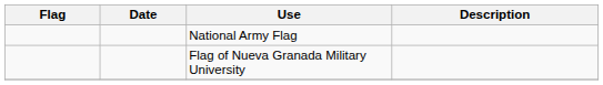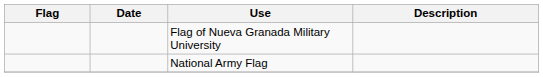 <table class="wikitable" style="background: #f9f9f9">
 <tr>
 <th width="112">Flag</th>
 <th width="100">Date</th>
 <th width="250">Use</th>
 <th width="250">Description</th>
 </tr>
 <tr>
 <td></td>
 <td> </td>
-<td>National Army Flag</td>
+<td>Flag of Nueva Granada Military University</td>
 <td></td>
 </tr>
 <tr>
 <td></td>
 <td> </td>
-<td>Flag of Nueva Granada Military University</td>
+<td>National Army Flag</td>
 <td></td>
 </tr>
 <tr>
 </tr>
 </table>
